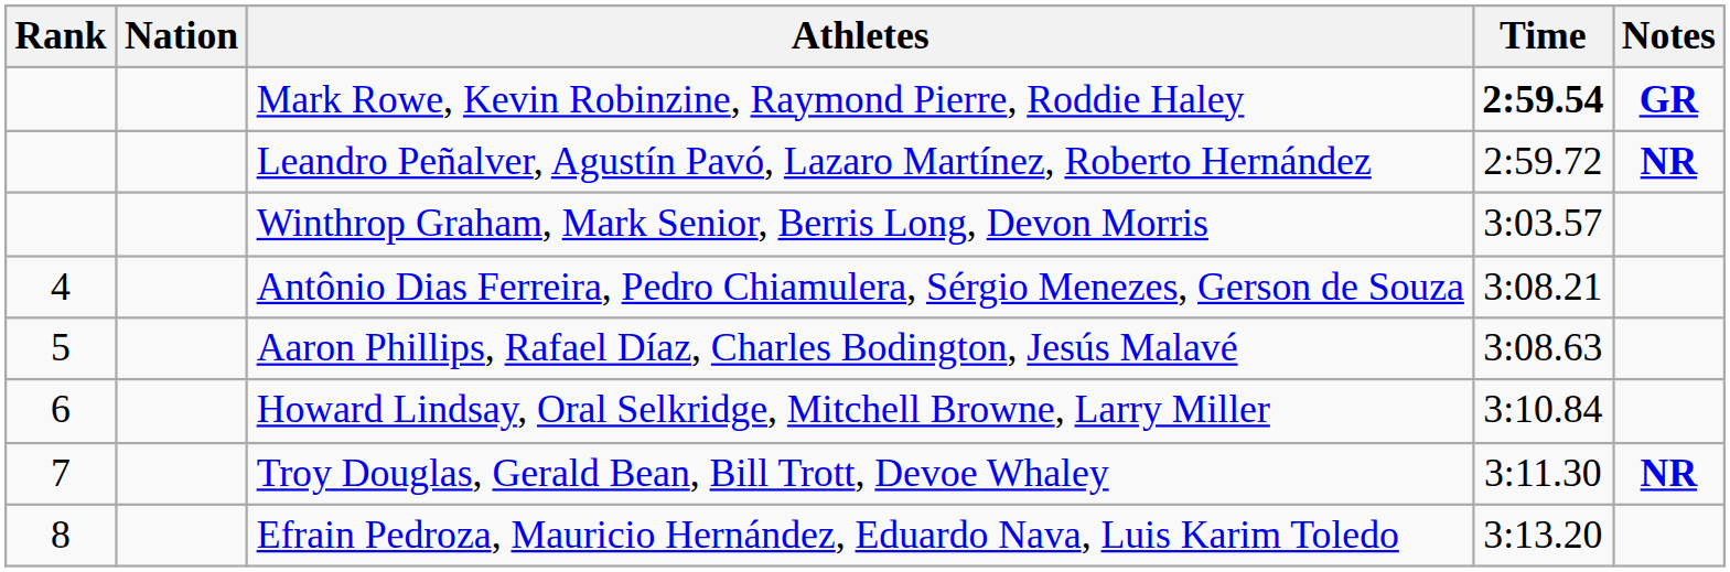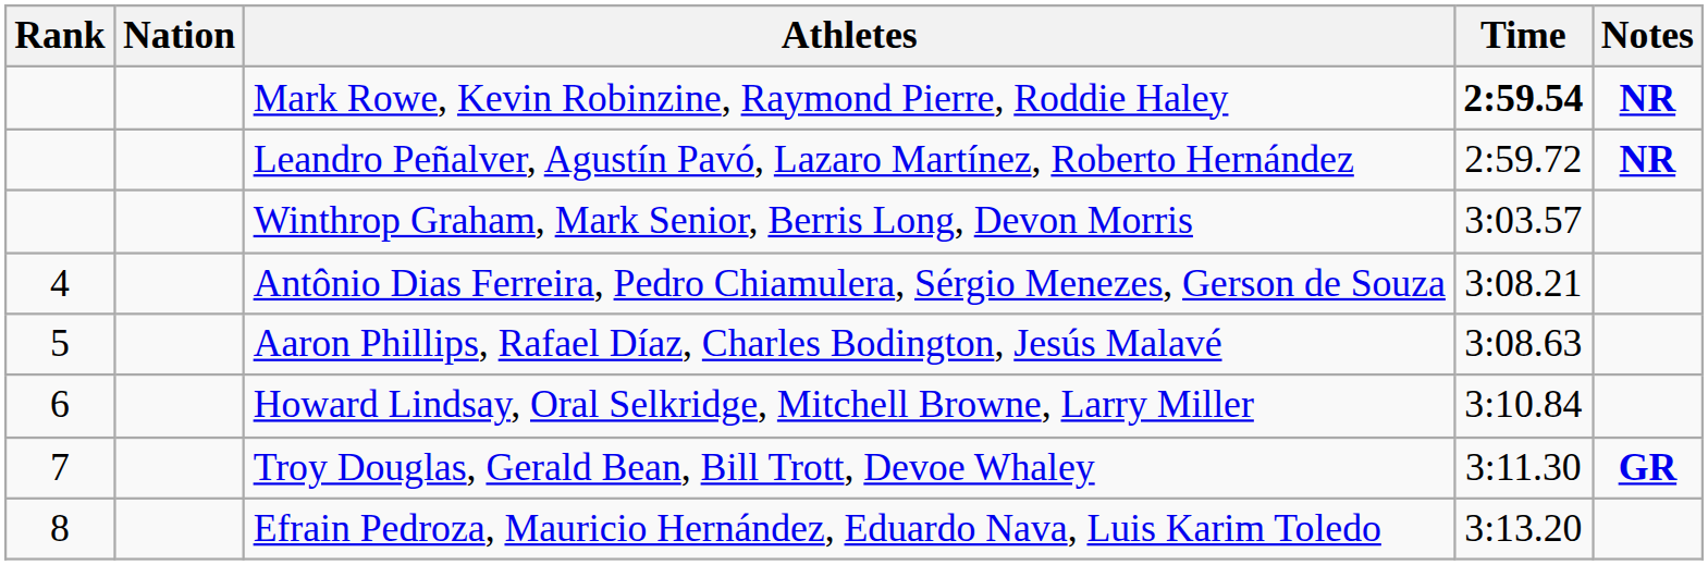 <table class="wikitable sortable" style="text-align:center;">
 <tr>
 <th>Rank</th>
 <th>Nation</th>
 <th>Athletes</th>
 <th>Time</th>
 <th>Notes</th>
 </tr>
 <tr>
 <td></td>
 <td align=left></td>
 <td align=left><a href='#'>Mark Rowe</a>, <a href='#'>Kevin Robinzine</a>, <a href='#'>Raymond Pierre</a>, <a href='#'>Roddie Haley</a></td>
 <td><strong>2:59.54</strong></td>
-<td><strong><a href='#'>GR</a></strong></td>
+<td><strong><a href='#'>NR</a></strong></td>
 </tr>
 <tr>
 <td></td>
 <td align=left></td>
 <td align=left><a href='#'>Leandro Peñalver</a>, <a href='#'>Agustín Pavó</a>, <a href='#'>Lazaro Martínez</a>, <a href='#'>Roberto Hernández</a></td>
 <td>2:59.72</td>
 <td><strong><a href='#'>NR</a></strong></td>
 </tr>
 <tr>
 <td></td>
 <td align=left></td>
 <td align=left><a href='#'>Winthrop Graham</a>, <a href='#'>Mark Senior</a>, <a href='#'>Berris Long</a>, <a href='#'>Devon Morris</a></td>
 <td>3:03.57</td>
 <td></td>
 </tr>
 <tr>
 <td>4</td>
 <td align=left></td>
 <td align=left><a href='#'>Antônio Dias Ferreira</a>, <a href='#'>Pedro Chiamulera</a>, <a href='#'>Sérgio Menezes</a>, <a href='#'>Gerson de Souza</a></td>
 <td>3:08.21</td>
 <td></td>
 </tr>
 <tr>
 <td>5</td>
 <td align=left></td>
 <td align=left><a href='#'>Aaron Phillips</a>, <a href='#'>Rafael Díaz</a>, <a href='#'>Charles Bodington</a>, <a href='#'>Jesús Malavé</a></td>
 <td>3:08.63</td>
 <td></td>
 </tr>
 <tr>
 <td>6</td>
 <td align=left></td>
 <td align=left><a href='#'>Howard Lindsay</a>, <a href='#'>Oral Selkridge</a>, <a href='#'>Mitchell Browne</a>, <a href='#'>Larry Miller</a></td>
 <td>3:10.84</td>
 <td></td>
 </tr>
 <tr>
 <td>7</td>
 <td align=left></td>
 <td align=left><a href='#'>Troy Douglas</a>, <a href='#'>Gerald Bean</a>, <a href='#'>Bill Trott</a>, <a href='#'>Devoe Whaley</a></td>
 <td>3:11.30</td>
-<td><strong><a href='#'>NR</a></strong></td>
+<td><strong><a href='#'>GR</a></strong></td>
 </tr>
 <tr>
 <td>8</td>
 <td align=left></td>
 <td align=left><a href='#'>Efrain Pedroza</a>, <a href='#'>Mauricio Hernández</a>, <a href='#'>Eduardo Nava</a>, <a href='#'>Luis Karim Toledo</a></td>
 <td>3:13.20</td>
 <td></td>
 </tr>
 </table>
